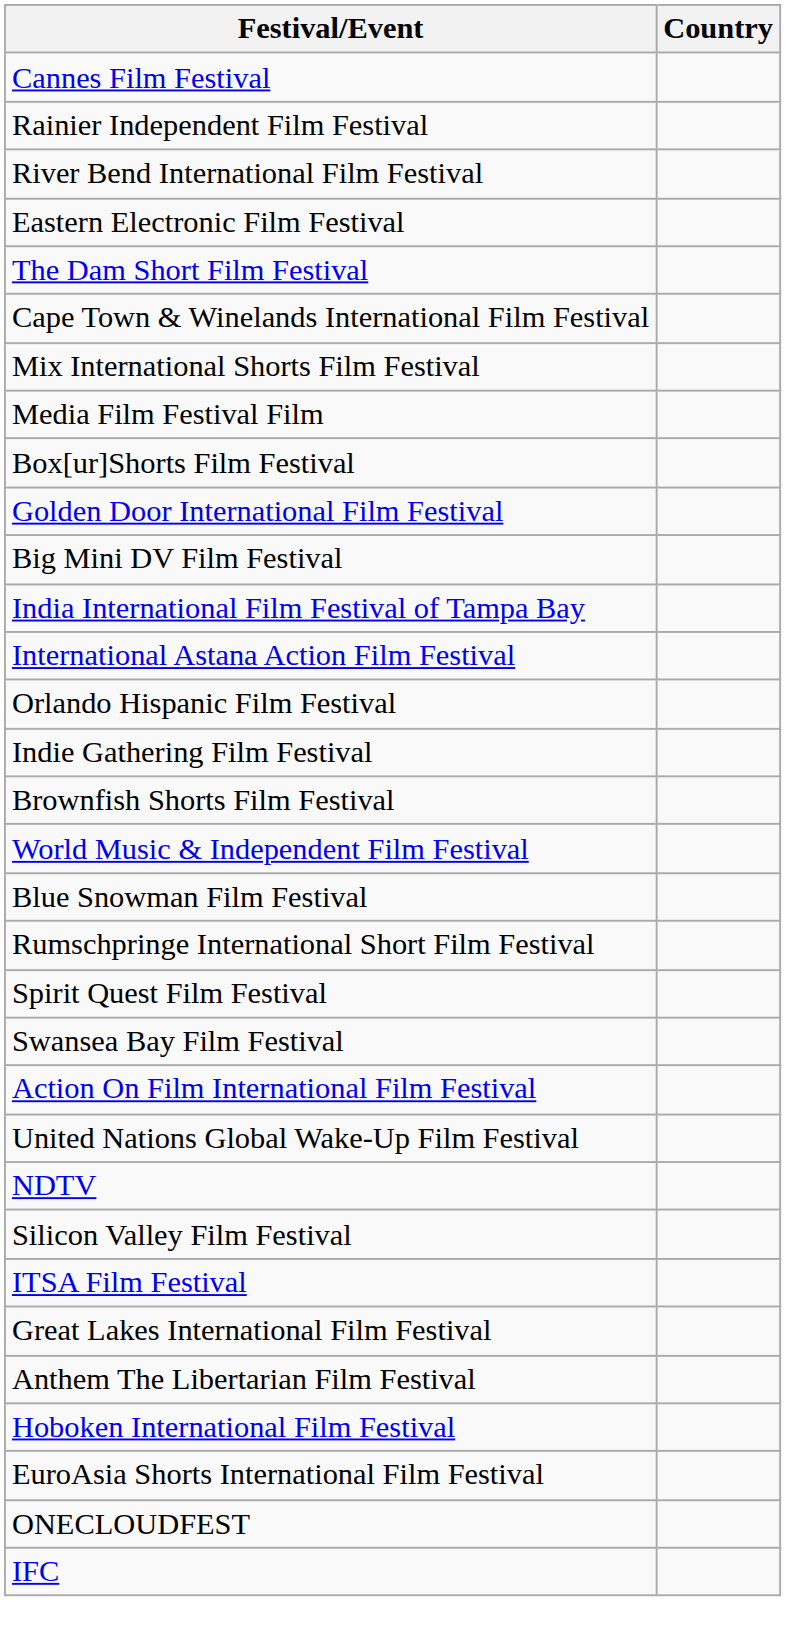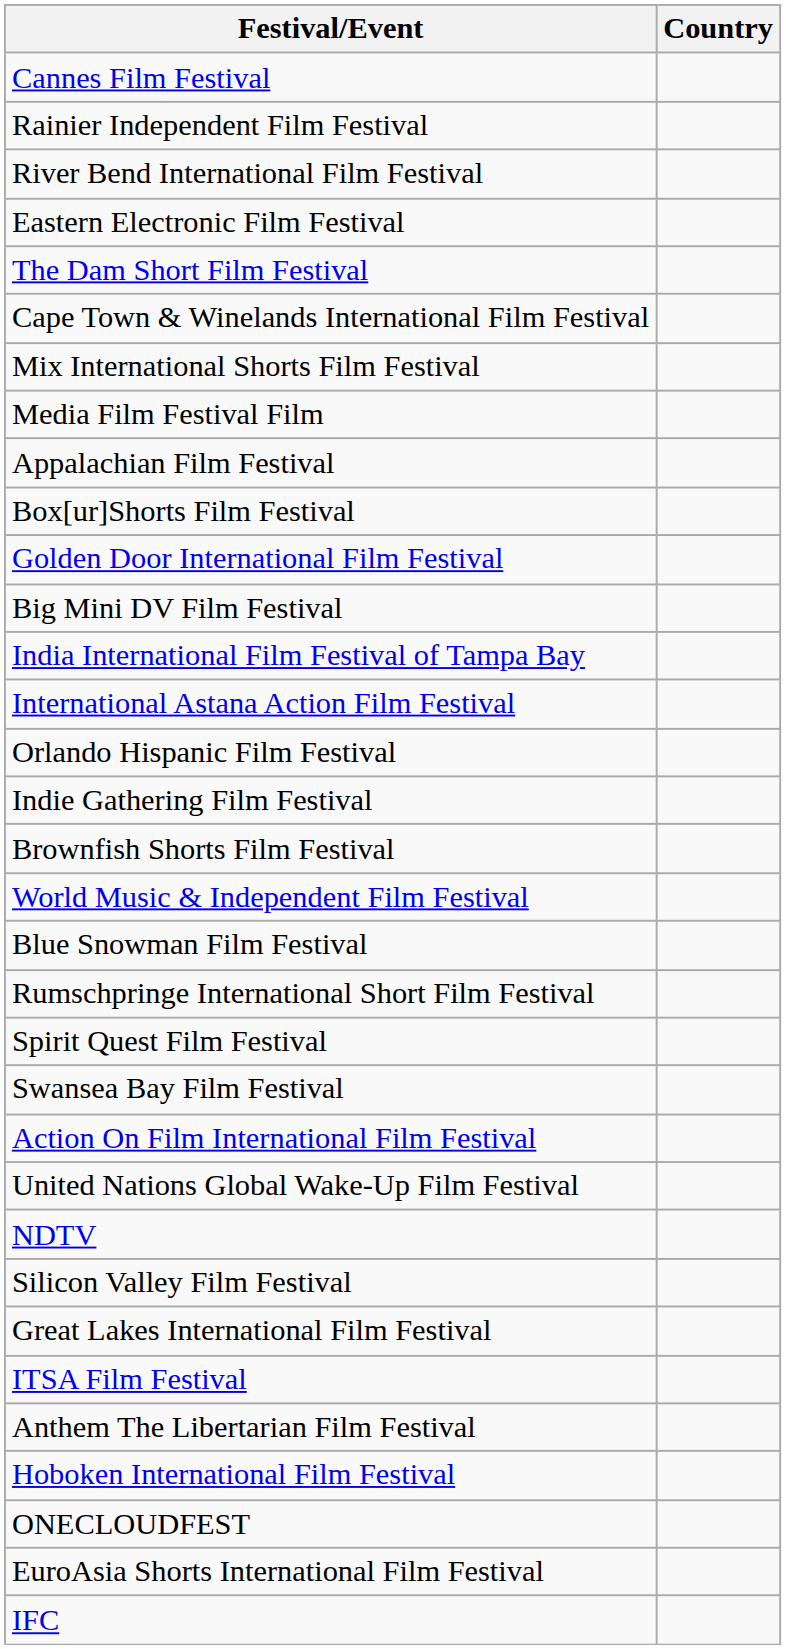 <table class="wikitable">
 <tr>
 <th>Festival/Event</th>
 <th>Country</th>
 </tr>
 <tr>
 <td><a href='#'>Cannes Film Festival</a></td>
 <td></td>
 </tr>
 <tr>
 <td>Rainier Independent Film Festival</td>
 <td></td>
 </tr>
 <tr>
 <td>River Bend International Film Festival</td>
 <td></td>
 </tr>
 <tr>
 <td>Eastern Electronic Film Festival</td>
 <td></td>
 </tr>
 <tr>
 <td><a href='#'>The Dam Short Film Festival</a></td>
 <td></td>
 </tr>
 <tr>
 <td>Cape Town & Winelands International Film Festival</td>
 <td></td>
 </tr>
 <tr>
 <td>Mix International Shorts Film Festival</td>
 <td></td>
 </tr>
 <tr>
 <td>Media Film Festival Film</td>
+<td></td>
+</tr>
+<tr>
+<td>Appalachian Film Festival</td>
 <td></td>
 </tr>
 <tr>
 <td>Box[ur]Shorts Film Festival</td>
 <td></td>
 </tr>
 <tr>
 <td><a href='#'>Golden Door International Film Festival</a></td>
 <td></td>
 </tr>
 <tr>
 <td>Big Mini DV Film Festival</td>
 <td></td>
 </tr>
 <tr>
 <td><a href='#'>India International Film Festival of Tampa Bay</a></td>
 <td></td>
 </tr>
 <tr>
 <td><a href='#'>International Astana Action Film Festival</a></td>
 <td></td>
 </tr>
 <tr>
 <td>Orlando Hispanic Film Festival</td>
 <td></td>
 </tr>
 <tr>
 <td>Indie Gathering Film Festival</td>
 <td></td>
 </tr>
 <tr>
 <td>Brownfish Shorts Film Festival</td>
 <td></td>
 </tr>
 <tr>
 <td><a href='#'>World Music & Independent Film Festival</a></td>
 <td></td>
 </tr>
 <tr>
 <td>Blue Snowman Film Festival</td>
 <td></td>
 </tr>
 <tr>
 <td>Rumschpringe International Short Film Festival</td>
 <td></td>
 </tr>
 <tr>
 <td>Spirit Quest Film Festival</td>
 <td></td>
 </tr>
 <tr>
 <td>Swansea Bay Film Festival</td>
 <td></td>
 </tr>
 <tr>
 <td><a href='#'>Action On Film International Film Festival</a></td>
 <td></td>
 </tr>
 <tr>
 <td>United Nations Global Wake-Up Film Festival</td>
 <td></td>
 </tr>
 <tr>
 <td><a href='#'>NDTV</a></td>
 <td></td>
 </tr>
 <tr>
 <td>Silicon Valley Film Festival</td>
 <td></td>
 </tr>
 <tr>
-<td><a href='#'>ITSA Film Festival</a></td>
+<td>Great Lakes International Film Festival</td>
 <td></td>
 </tr>
 <tr>
-<td>Great Lakes International Film Festival</td>
+<td><a href='#'>ITSA Film Festival</a></td>
 <td></td>
 </tr>
 <tr>
 <td>Anthem The Libertarian Film Festival</td>
 <td></td>
 </tr>
 <tr>
 <td><a href='#'>Hoboken International Film Festival</a></td>
 <td></td>
 </tr>
 <tr>
-<td>EuroAsia Shorts International Film Festival</td>
+<td>ONECLOUDFEST</td>
 <td></td>
 </tr>
 <tr>
-<td>ONECLOUDFEST</td>
+<td>EuroAsia Shorts International Film Festival</td>
 <td></td>
 </tr>
 <tr>
 <td><a href='#'>IFC</a></td>
 <td></td>
 </tr>
 </table>
